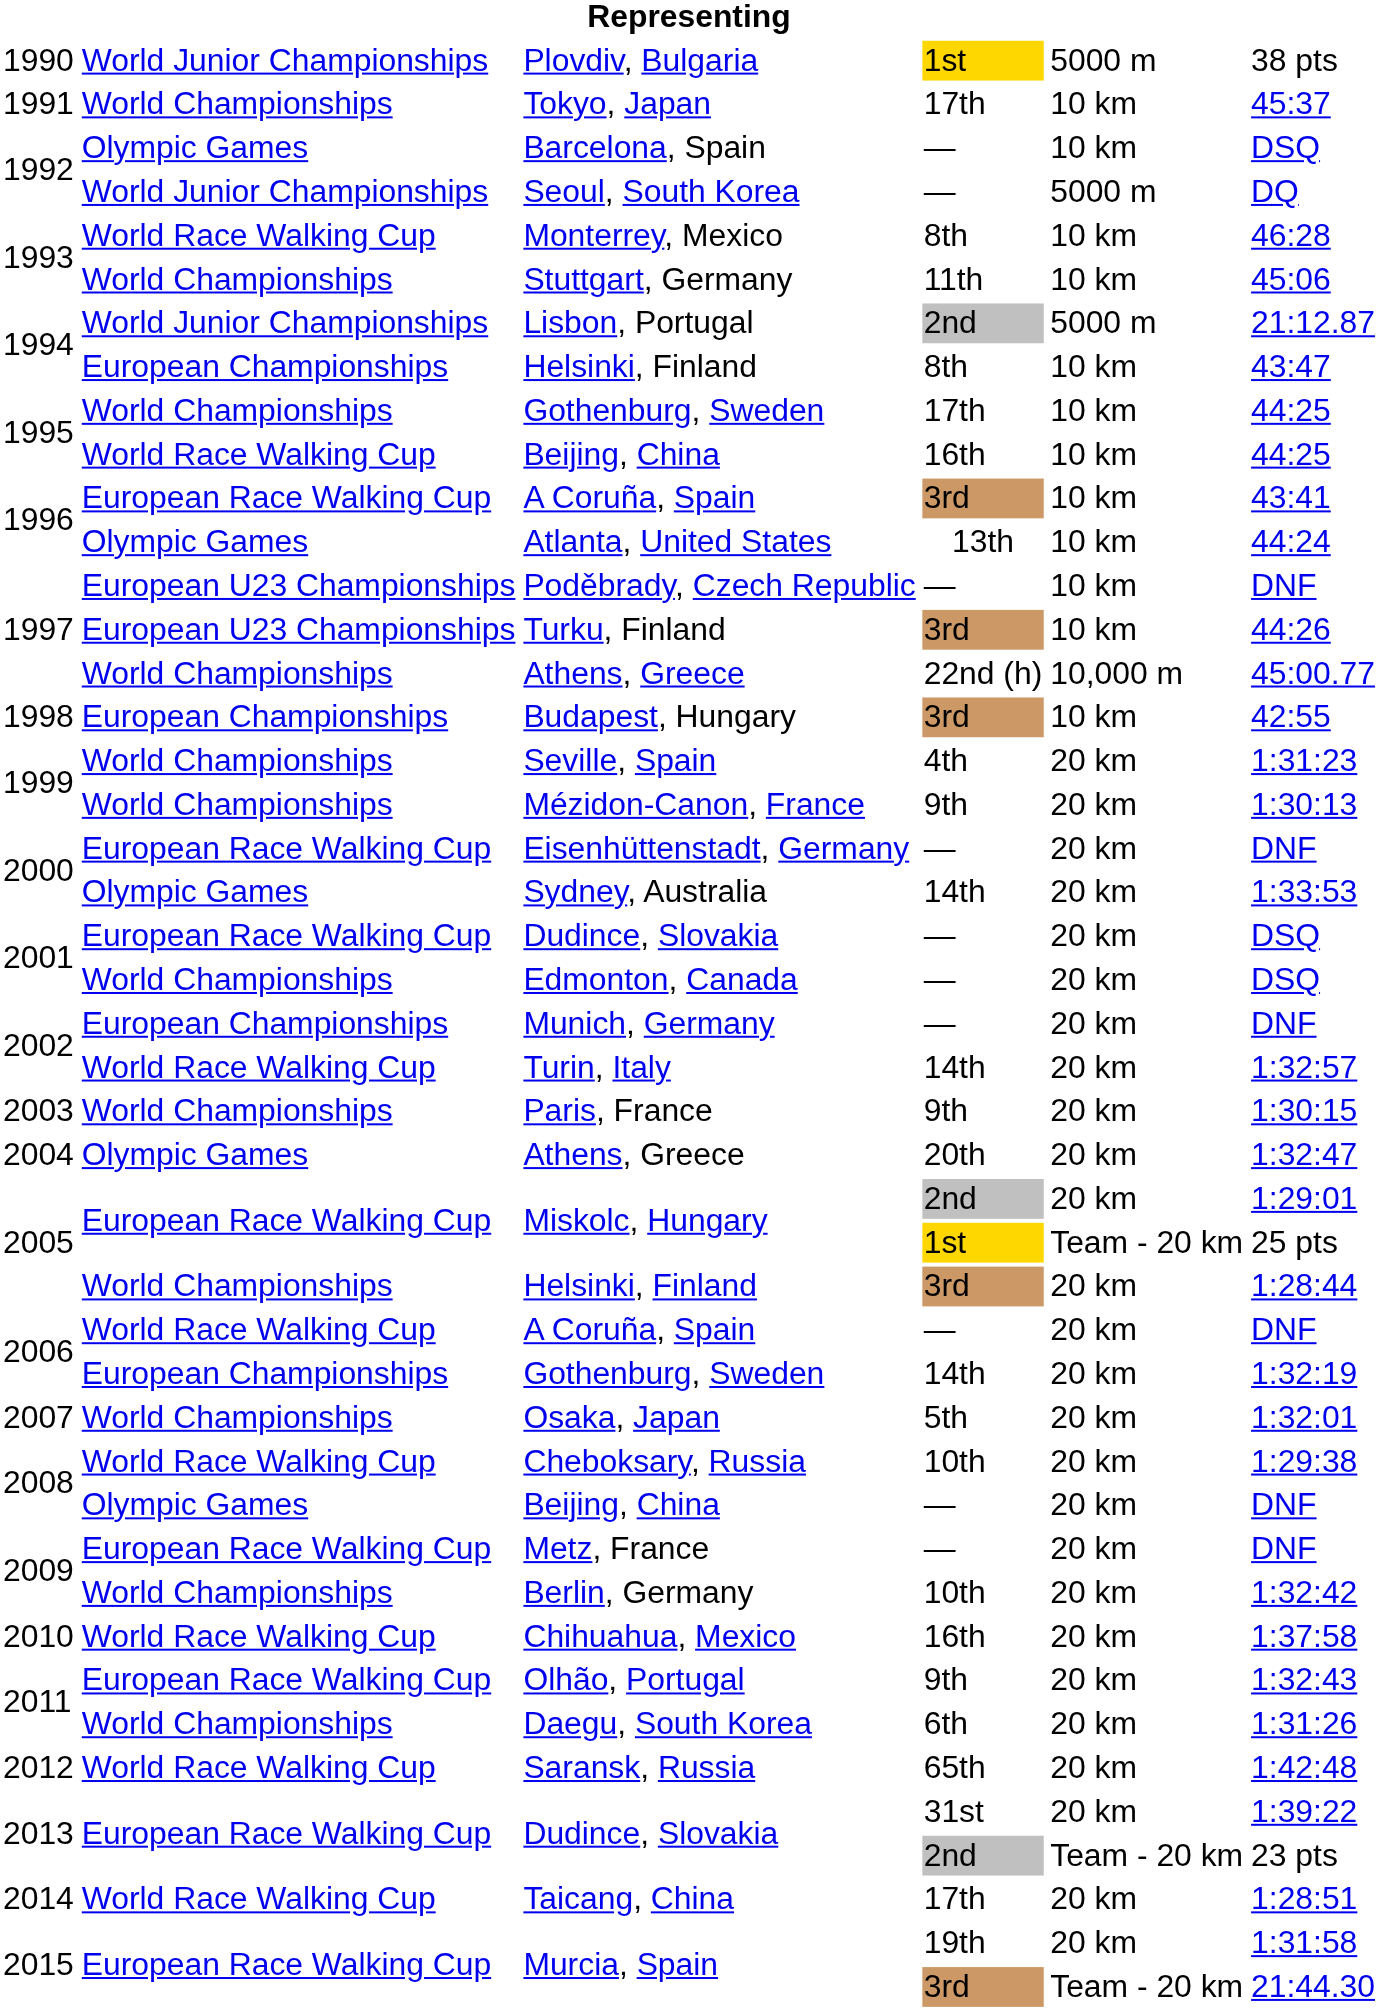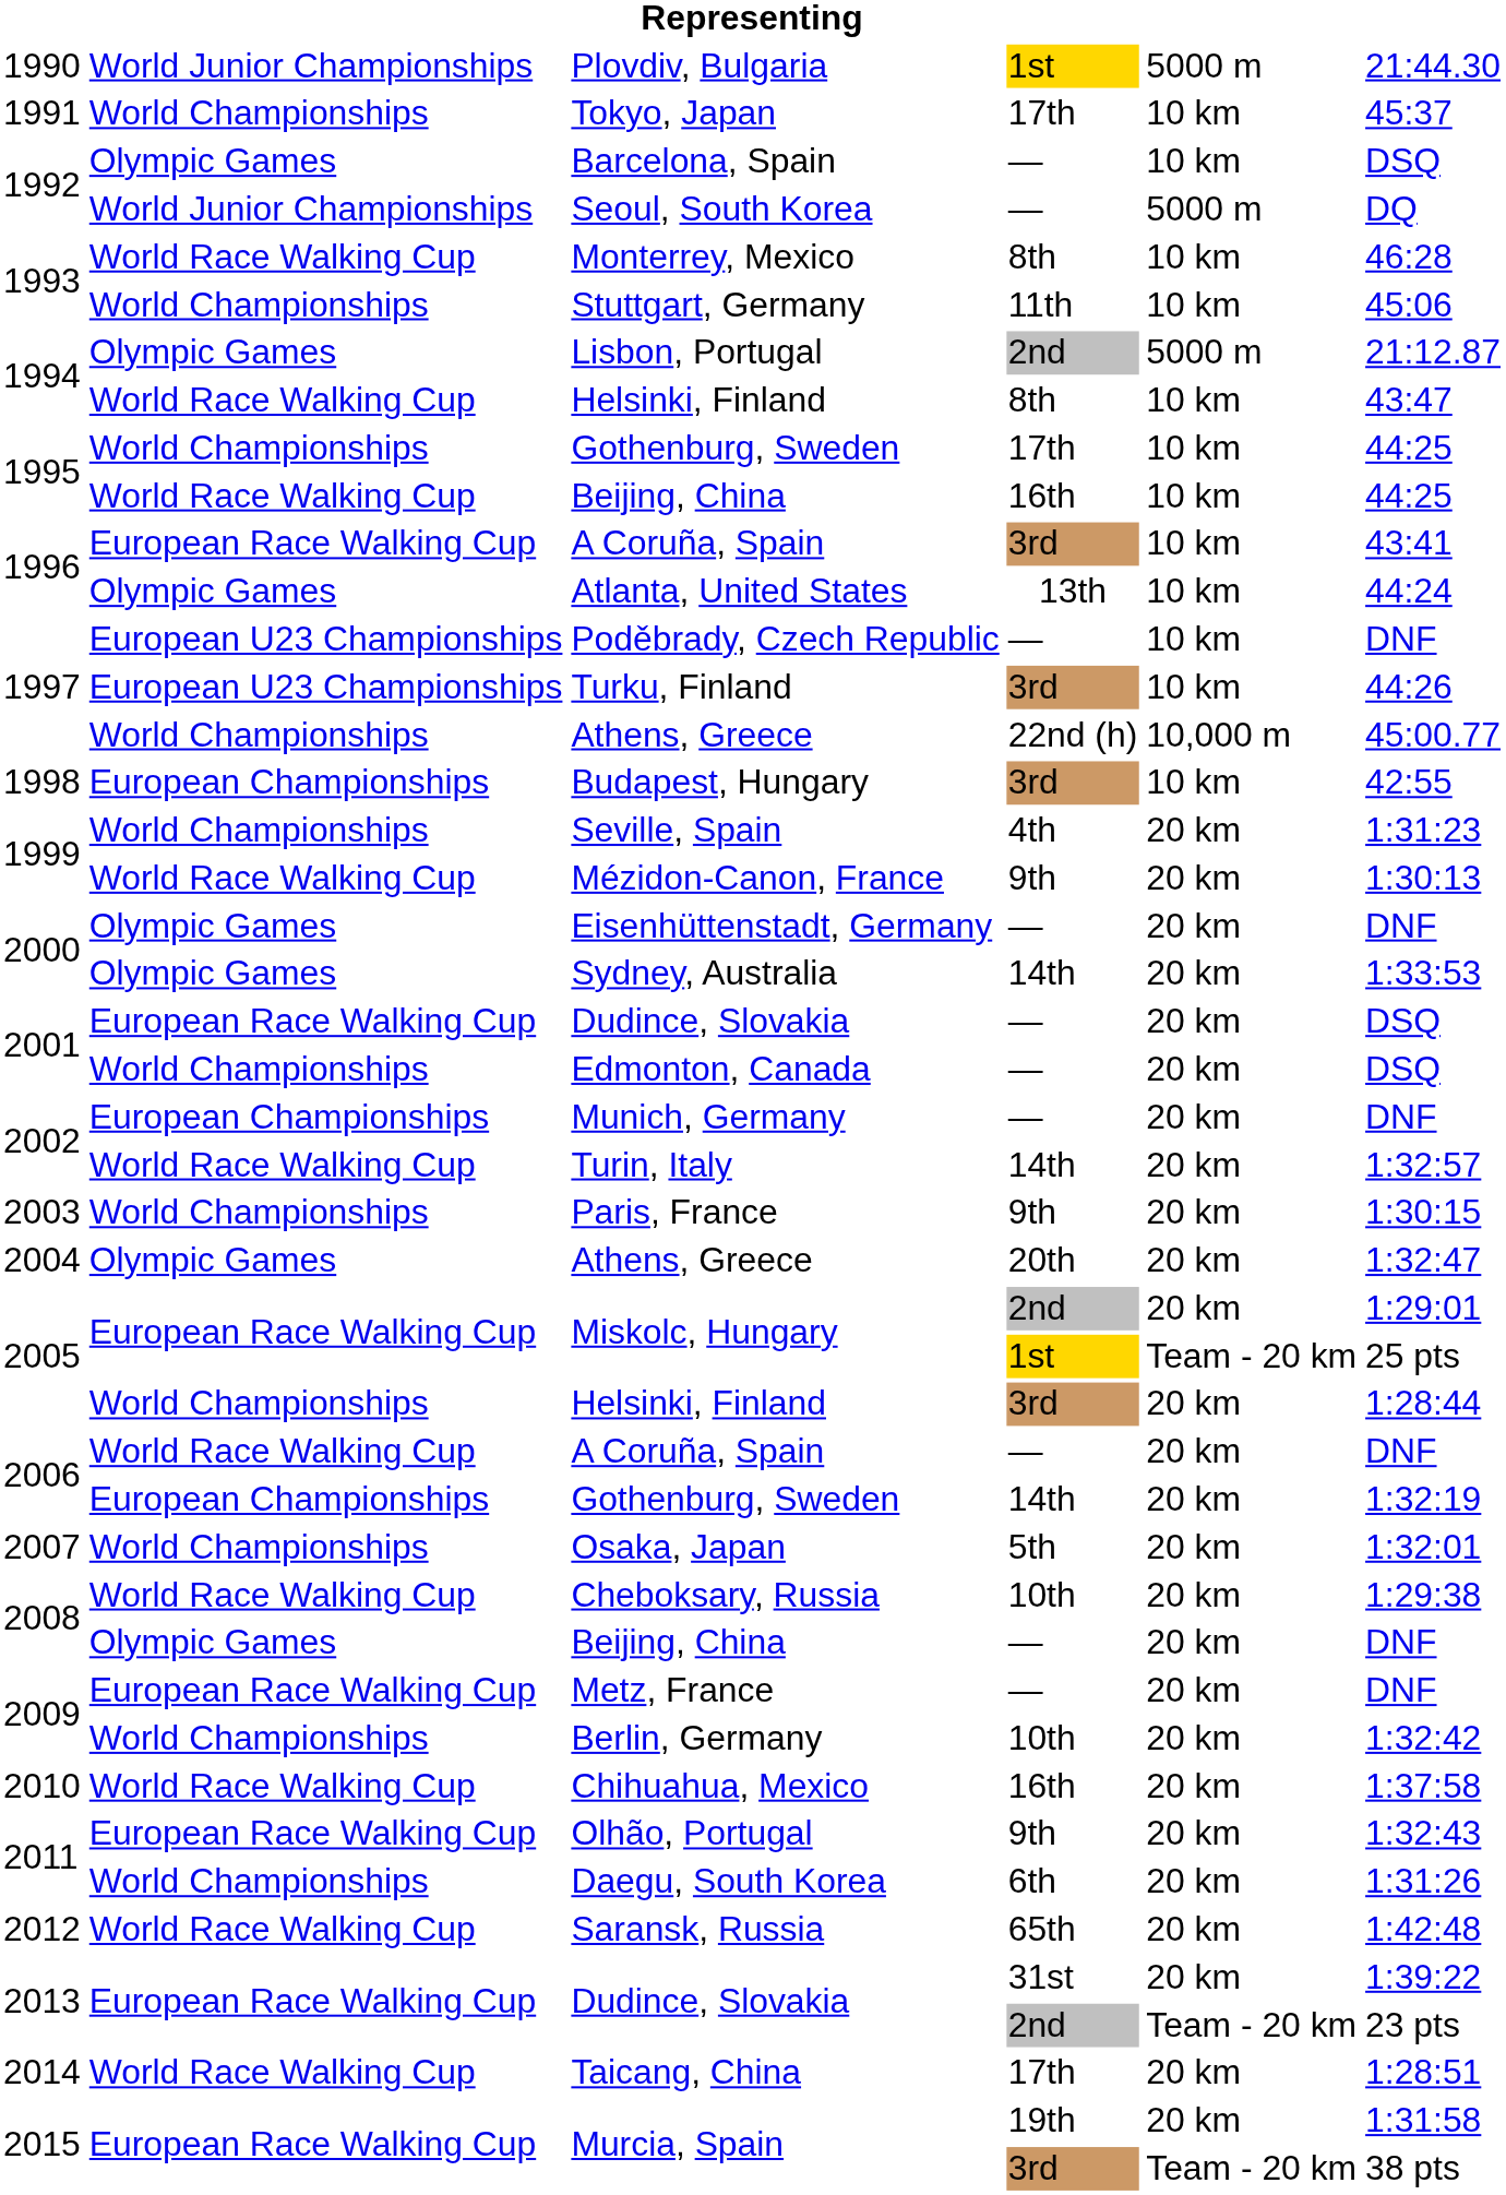 <table>
 <tr>
 <th colspan="6">Representing </th>
 </tr>
 <tr>
 <td>1990</td>
 <td><a href='#'>World Junior Championships</a></td>
 <td><a href='#'>Plovdiv</a>, <a href='#'>Bulgaria</a></td>
 <td bgcolor="gold">1st</td>
 <td>5000 m</td>
-<td>38 pts</td>
+<td><a href='#'>21:44.30</a></td>
 </tr>
 <tr>
 <td>1991</td>
 <td><a href='#'>World Championships</a></td>
 <td><a href='#'>Tokyo</a>, <a href='#'>Japan</a></td>
 <td>17th</td>
 <td>10 km</td>
 <td><a href='#'>45:37</a></td>
 </tr>
 <tr>
 <td rowspan=2>1992</td>
 <td><a href='#'>Olympic Games</a></td>
 <td><a href='#'>Barcelona</a>, Spain</td>
 <td>—</td>
 <td>10 km</td>
 <td><a href='#'>DSQ</a></td>
 </tr>
 <tr>
 <td><a href='#'>World Junior Championships</a></td>
 <td><a href='#'>Seoul</a>, <a href='#'>South Korea</a></td>
 <td>—</td>
 <td>5000 m</td>
 <td><a href='#'>DQ</a></td>
 </tr>
 <tr>
 <td rowspan=2>1993</td>
 <td><a href='#'>World Race Walking Cup</a></td>
 <td><a href='#'>Monterrey</a>, Mexico</td>
 <td>8th</td>
 <td>10 km</td>
 <td><a href='#'>46:28</a></td>
 </tr>
 <tr>
 <td><a href='#'>World Championships</a></td>
 <td><a href='#'>Stuttgart</a>, Germany</td>
 <td>11th</td>
 <td>10 km</td>
 <td><a href='#'>45:06</a></td>
 </tr>
 <tr>
 <td rowspan=2>1994</td>
-<td><a href='#'>World Junior Championships</a></td>
+<td><a href='#'>Olympic Games</a></td>
 <td><a href='#'>Lisbon</a>, Portugal</td>
 <td bgcolor="silver">2nd</td>
 <td>5000 m</td>
 <td><a href='#'>21:12.87</a></td>
 </tr>
 <tr>
-<td><a href='#'>European Championships</a></td>
+<td><a href='#'>World Race Walking Cup</a></td>
 <td><a href='#'>Helsinki</a>, Finland</td>
 <td>8th</td>
 <td>10 km</td>
 <td><a href='#'>43:47</a></td>
 </tr>
 <tr>
 <td rowspan=2>1995</td>
 <td><a href='#'>World Championships</a></td>
 <td><a href='#'>Gothenburg</a>, <a href='#'>Sweden</a></td>
 <td>17th</td>
 <td>10 km</td>
 <td><a href='#'>44:25</a></td>
 </tr>
 <tr>
 <td><a href='#'>World Race Walking Cup</a></td>
 <td><a href='#'>Beijing</a>, <a href='#'>China</a></td>
 <td>16th</td>
 <td>10 km</td>
 <td><a href='#'>44:25</a></td>
 </tr>
 <tr>
 <td rowspan=2>1996</td>
 <td><a href='#'>European Race Walking Cup</a></td>
 <td><a href='#'>A Coruña</a>, <a href='#'>Spain</a></td>
 <td bgcolor="cc9966">3rd</td>
 <td>10 km</td>
 <td><a href='#'>43:41</a></td>
 </tr>
 <tr>
 <td><a href='#'>Olympic Games</a></td>
 <td><a href='#'>Atlanta</a>, <a href='#'>United States</a></td>
 <td align="center">13th</td>
 <td>10 km</td>
 <td><a href='#'>44:24</a></td>
 </tr>
 <tr>
 <td rowspan=3>1997</td>
 <td><a href='#'>European U23 Championships</a></td>
 <td><a href='#'>Poděbrady</a>, <a href='#'>Czech Republic</a></td>
 <td>—</td>
 <td>10 km</td>
 <td><a href='#'>DNF</a></td>
 </tr>
 <tr>
 <td><a href='#'>European U23 Championships</a></td>
 <td><a href='#'>Turku</a>, Finland</td>
 <td bgcolor="cc9966">3rd</td>
 <td>10 km</td>
 <td><a href='#'>44:26</a></td>
 </tr>
 <tr>
 <td><a href='#'>World Championships</a></td>
 <td><a href='#'>Athens</a>, <a href='#'>Greece</a></td>
 <td>22nd (h)</td>
 <td>10,000 m</td>
 <td><a href='#'>45:00.77</a></td>
 </tr>
 <tr>
 <td>1998</td>
 <td><a href='#'>European Championships</a></td>
 <td><a href='#'>Budapest</a>, Hungary</td>
 <td bgcolor="cc9966">3rd</td>
 <td>10 km</td>
 <td><a href='#'>42:55</a></td>
 </tr>
 <tr>
 <td rowspan=2>1999</td>
 <td><a href='#'>World Championships</a></td>
 <td><a href='#'>Seville</a>, <a href='#'>Spain</a></td>
 <td>4th</td>
 <td>20 km</td>
 <td><a href='#'>1:31:23</a></td>
 </tr>
 <tr>
-<td><a href='#'>World Championships</a></td>
+<td><a href='#'>World Race Walking Cup</a></td>
 <td><a href='#'>Mézidon-Canon</a>, <a href='#'>France</a></td>
 <td>9th</td>
 <td>20 km</td>
 <td><a href='#'>1:30:13</a></td>
 </tr>
 <tr>
 <td rowspan=2>2000</td>
-<td><a href='#'>European Race Walking Cup</a></td>
+<td><a href='#'>Olympic Games</a></td>
 <td><a href='#'>Eisenhüttenstadt</a>, <a href='#'>Germany</a></td>
 <td>—</td>
 <td>20 km</td>
 <td><a href='#'>DNF</a></td>
 </tr>
 <tr>
 <td><a href='#'>Olympic Games</a></td>
 <td><a href='#'>Sydney</a>, Australia</td>
 <td>14th</td>
 <td>20 km</td>
 <td><a href='#'>1:33:53</a></td>
 </tr>
 <tr>
 <td rowspan=2>2001</td>
 <td><a href='#'>European Race Walking Cup</a></td>
 <td><a href='#'>Dudince</a>, <a href='#'>Slovakia</a></td>
 <td>—</td>
 <td>20 km</td>
 <td><a href='#'>DSQ</a></td>
 </tr>
 <tr>
 <td><a href='#'>World Championships</a></td>
 <td><a href='#'>Edmonton</a>, <a href='#'>Canada</a></td>
 <td>—</td>
 <td>20 km</td>
 <td><a href='#'>DSQ</a></td>
 </tr>
 <tr>
 <td rowspan=2>2002</td>
 <td><a href='#'>European Championships</a></td>
 <td><a href='#'>Munich</a>, <a href='#'>Germany</a></td>
 <td>—</td>
 <td>20 km</td>
 <td><a href='#'>DNF</a></td>
 </tr>
 <tr>
 <td><a href='#'>World Race Walking Cup</a></td>
 <td><a href='#'>Turin</a>, <a href='#'>Italy</a></td>
 <td>14th</td>
 <td>20 km</td>
 <td><a href='#'>1:32:57</a></td>
 </tr>
 <tr>
 <td>2003</td>
 <td><a href='#'>World Championships</a></td>
 <td><a href='#'>Paris</a>, France</td>
 <td>9th</td>
 <td>20 km</td>
 <td><a href='#'>1:30:15</a></td>
 </tr>
 <tr>
 <td>2004</td>
 <td><a href='#'>Olympic Games</a></td>
 <td><a href='#'>Athens</a>, Greece</td>
 <td>20th</td>
 <td>20 km</td>
 <td><a href='#'>1:32:47</a></td>
 </tr>
 <tr>
 <td rowspan=3>2005</td>
 <td rowspan=2><a href='#'>European Race Walking Cup</a></td>
 <td rowspan=2><a href='#'>Miskolc</a>, <a href='#'>Hungary</a></td>
 <td bgcolor="silver">2nd</td>
 <td>20 km</td>
 <td><a href='#'>1:29:01</a></td>
 </tr>
 <tr>
 <td bgcolor=gold>1st</td>
 <td>Team - 20 km</td>
 <td>25 pts</td>
 </tr>
 <tr>
 <td><a href='#'>World Championships</a></td>
 <td><a href='#'>Helsinki</a>, <a href='#'>Finland</a></td>
 <td bgcolor="cc9966">3rd</td>
 <td>20 km</td>
 <td><a href='#'>1:28:44</a></td>
 </tr>
 <tr>
 <td rowspan=2>2006</td>
 <td><a href='#'>World Race Walking Cup</a></td>
 <td><a href='#'>A Coruña</a>, <a href='#'>Spain</a></td>
 <td>—</td>
 <td>20 km</td>
 <td><a href='#'>DNF</a></td>
 </tr>
 <tr>
 <td><a href='#'>European Championships</a></td>
 <td><a href='#'>Gothenburg</a>, <a href='#'>Sweden</a></td>
 <td>14th</td>
 <td>20 km</td>
 <td><a href='#'>1:32:19</a></td>
 </tr>
 <tr>
 <td>2007</td>
 <td><a href='#'>World Championships</a></td>
 <td><a href='#'>Osaka</a>, <a href='#'>Japan</a></td>
 <td>5th</td>
 <td>20 km</td>
 <td><a href='#'>1:32:01</a></td>
 </tr>
 <tr>
 <td rowspan=2>2008</td>
 <td><a href='#'>World Race Walking Cup</a></td>
 <td><a href='#'>Cheboksary</a>, <a href='#'>Russia</a></td>
 <td>10th</td>
 <td>20 km</td>
 <td><a href='#'>1:29:38</a></td>
 </tr>
 <tr>
 <td><a href='#'>Olympic Games</a></td>
 <td><a href='#'>Beijing</a>, <a href='#'>China</a></td>
 <td>—</td>
 <td>20 km</td>
 <td><a href='#'>DNF</a></td>
 </tr>
 <tr>
 <td rowspan=2>2009</td>
 <td><a href='#'>European Race Walking Cup</a></td>
 <td><a href='#'>Metz</a>, France</td>
 <td>—</td>
 <td>20 km</td>
 <td><a href='#'>DNF</a></td>
 </tr>
 <tr>
 <td><a href='#'>World Championships</a></td>
 <td><a href='#'>Berlin</a>, Germany</td>
 <td>10th</td>
 <td>20 km</td>
 <td><a href='#'>1:32:42</a></td>
 </tr>
 <tr>
 <td>2010</td>
 <td><a href='#'>World Race Walking Cup</a></td>
 <td><a href='#'>Chihuahua</a>, <a href='#'>Mexico</a></td>
 <td>16th</td>
 <td>20 km</td>
 <td><a href='#'>1:37:58</a></td>
 </tr>
 <tr>
 <td rowspan=2>2011</td>
 <td><a href='#'>European Race Walking Cup</a></td>
 <td><a href='#'>Olhão</a>, <a href='#'>Portugal</a></td>
 <td>9th</td>
 <td>20 km</td>
 <td><a href='#'>1:32:43</a></td>
 </tr>
 <tr>
 <td><a href='#'>World Championships</a></td>
 <td><a href='#'>Daegu</a>, <a href='#'>South Korea</a></td>
 <td>6th</td>
 <td>20 km</td>
 <td><a href='#'>1:31:26</a></td>
 </tr>
 <tr>
 <td>2012</td>
 <td><a href='#'>World Race Walking Cup</a></td>
 <td><a href='#'>Saransk</a>, <a href='#'>Russia</a></td>
 <td>65th</td>
 <td>20 km</td>
 <td><a href='#'>1:42:48</a></td>
 </tr>
 <tr>
 <td rowspan=2>2013</td>
 <td rowspan=2><a href='#'>European Race Walking Cup</a></td>
 <td rowspan=2><a href='#'>Dudince</a>, <a href='#'>Slovakia</a></td>
 <td>31st</td>
 <td>20 km</td>
 <td><a href='#'>1:39:22</a></td>
 </tr>
 <tr>
 <td bgcolor=silver>2nd</td>
 <td>Team - 20 km</td>
 <td>23 pts</td>
 </tr>
 <tr>
 <td>2014</td>
 <td><a href='#'>World Race Walking Cup</a></td>
 <td><a href='#'>Taicang</a>, <a href='#'>China</a></td>
 <td>17th</td>
 <td>20 km</td>
 <td><a href='#'>1:28:51</a></td>
 </tr>
 <tr>
 <td rowspan=2>2015</td>
 <td rowspan=2><a href='#'>European Race Walking Cup</a></td>
 <td rowspan=2><a href='#'>Murcia</a>, <a href='#'>Spain</a></td>
 <td>19th</td>
 <td>20 km</td>
 <td><a href='#'>1:31:58</a></td>
 </tr>
 <tr>
 <td bgcolor="cc9966">3rd</td>
 <td>Team - 20 km</td>
-<td><a href='#'>21:44.30</a></td>
+<td>38 pts</td>
 </tr>
 </table>
